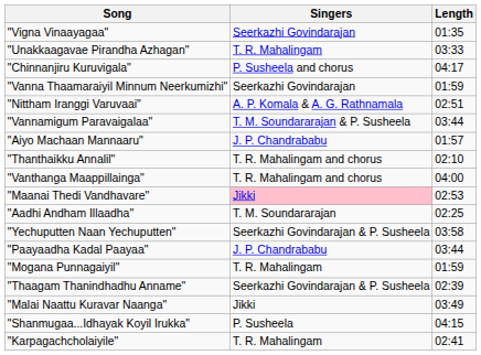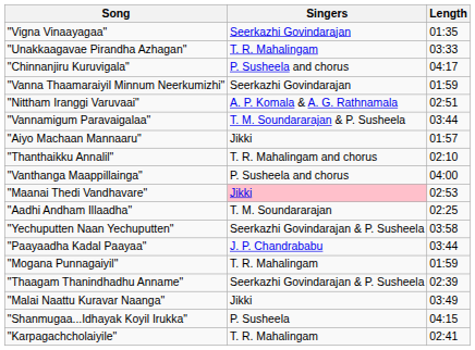 <table class="wikitable sortable">
 <tr>
 <th>Song</th>
 <th>Singers</th>
 <th>Length</th>
 </tr>
 <tr>
 <td>"Vigna Vinaayagaa"</td>
 <td><a href='#'>Seerkazhi Govindarajan</a></td>
 <td>01:35</td>
 </tr>
 <tr>
 <td>"Unakkaagavae Pirandha Azhagan"</td>
 <td><a href='#'>T. R. Mahalingam</a></td>
 <td>03:33</td>
 </tr>
 <tr>
 <td>"Chinnanjiru Kuruvigala"</td>
 <td><a href='#'>P. Susheela</a> and chorus</td>
 <td>04:17</td>
 </tr>
 <tr>
 <td>"Vanna Thaamaraiyil Minnum Neerkumizhi"</td>
 <td>Seerkazhi Govindarajan</td>
 <td>01:59</td>
 </tr>
 <tr>
 <td>"Nittham Iranggi Varuvaai"</td>
 <td><a href='#'>A. P. Komala</a> & <a href='#'>A. G. Rathnamala</a></td>
 <td>02:51</td>
 </tr>
 <tr>
 <td>"Vannamigum Paravaigalaa"</td>
 <td><a href='#'>T. M. Soundararajan</a> & P. Susheela</td>
 <td>03:44</td>
 </tr>
 <tr>
 <td>"Aiyo Machaan Mannaaru"</td>
-<td><a href='#'>J. P. Chandrababu</a></td>
+<td>Jikki</td>
 <td>01:57</td>
 </tr>
 <tr>
 <td>"Thanthaikku Annalil"</td>
 <td>T. R. Mahalingam and chorus</td>
 <td>02:10</td>
 </tr>
 <tr>
 <td>"Vanthanga Maappillainga"</td>
-<td>T. R. Mahalingam and chorus</td>
+<td>P. Susheela and chorus</td>
 <td>04:00</td>
 </tr>
 <tr>
 <td>"Maanai Thedi Vandhavare"</td>
 <td style="background: pink;"><a href='#'>Jikki</a></td>
 <td>02:53</td>
 </tr>
 <tr>
 <td>"Aadhi Andham Illaadha"</td>
 <td>T. M. Soundararajan</td>
 <td>02:25</td>
 </tr>
 <tr>
 <td>"Yechuputten Naan Yechuputten"</td>
 <td>Seerkazhi Govindarajan & P. Susheela</td>
 <td>03:58</td>
 </tr>
 <tr>
 <td>"Paayaadha Kadal Paayaa"</td>
 <td><a href='#'>J. P. Chandrababu</a></td>
 <td>03:44</td>
 </tr>
 <tr>
 <td>"Mogana Punnagaiyil"</td>
 <td>T. R. Mahalingam</td>
 <td>01:59</td>
 </tr>
 <tr>
 <td>"Thaagam Thanindhadhu Anname"</td>
 <td>Seerkazhi Govindarajan & P. Susheela</td>
 <td>02:39</td>
 </tr>
 <tr>
 <td>"Malai Naattu Kuravar Naanga"</td>
 <td>Jikki</td>
 <td>03:49</td>
 </tr>
 <tr>
 <td>"Shanmugaa...Idhayak Koyil Irukka"</td>
 <td>P. Susheela</td>
 <td>04:15</td>
 </tr>
 <tr>
 <td>"Karpagachcholaiyile"</td>
 <td>T. R. Mahalingam</td>
 <td>02:41</td>
 </tr>
 </table>
